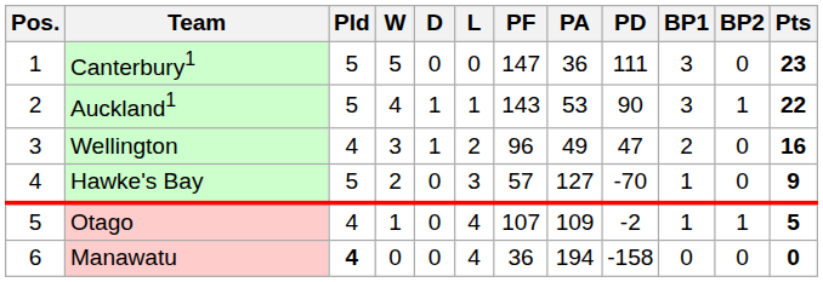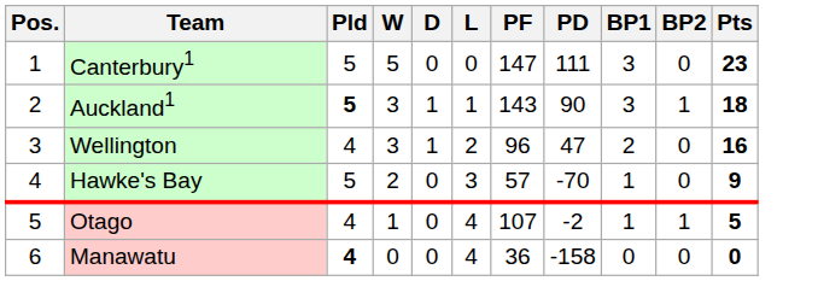 <table class="wikitable" style="text-align:center;">
 <tr>
 <th style="width:20px;" abbr="Position">Pos.</th>
 <th width=175>Team</th>
 <th style="width:25px;" abbr="Played">Pld</th>
 <th style="width:20px;" abbr="Won">W</th>
 <th style="width:20px;" abbr="Drawn">D</th>
 <th style="width:20px;" abbr="Lost">L</th>
 <th style="width:30px;" abbr="Points for">PF</th>
-<th style="width:30px;" abbr="Points against">PA</th>
 <th style="width:30px;" abbr="Points difference">PD</th>
 <th style="width:28px;" abbr="Bonus Points 1">BP1</th>
 <th style="width:28px;" abbr="Bonus Points 2">BP2</th>
 <th style="width:25px;" abbr="Points">Pts</th>
 </tr>
 <tr style="background:#fff; text-align:center;">
 <td>1</td>
 <td style="text-align:left; background:#cfc;"> Canterbury<sup>1</sup></td>
 <td>5</td>
 <td>5</td>
 <td>0</td>
 <td>0</td>
 <td>147</td>
-<td>36</td>
 <td>111</td>
 <td>3</td>
 <td>0</td>
 <td><strong>23</strong></td>
 </tr>
 <tr style="background:#fff; text-align:center;">
 <td>2</td>
 <td style="text-align:left; background:#cfc;"> Auckland<sup>1</sup></td>
-<td>5</td>
-<td>4</td>
+<td><strong>5</strong></td>
+<td>3</td>
 <td>1</td>
 <td>1</td>
 <td>143</td>
-<td>53</td>
 <td>90</td>
 <td>3</td>
 <td>1</td>
-<td><strong>22</strong></td>
+<td><strong>18</strong></td>
 </tr>
 <tr style="background:#fff; text-align:center;">
 <td>3</td>
 <td style="text-align:left; background:#cfc;"> Wellington</td>
 <td>4</td>
 <td>3</td>
 <td>1</td>
 <td>2</td>
 <td>96</td>
-<td>49</td>
 <td>47</td>
 <td>2</td>
 <td>0</td>
 <td><strong>16</strong></td>
 </tr>
 <tr style="text-align:center; background:#fff; border-bottom:3px solid red;">
 <td>4</td>
 <td style="text-align:left; background:#cfc;"> Hawke's Bay</td>
 <td>5</td>
 <td>2</td>
 <td>0</td>
 <td>3</td>
 <td>57</td>
-<td>127</td>
 <td>-70</td>
 <td>1</td>
 <td>0</td>
 <td><strong>9</strong></td>
 </tr>
 <tr style="background:#fff; text-align:center;">
 <td>5</td>
 <td style="text-align:left; background:#fcc;"> Otago</td>
 <td>4</td>
 <td>1</td>
 <td>0</td>
 <td>4</td>
 <td>107</td>
-<td>109</td>
 <td>-2</td>
 <td>1</td>
 <td>1</td>
 <td><strong>5</strong></td>
 </tr>
 <tr style="background:#fff; text-align:center;">
 <td>6</td>
 <td style="text-align:left; background:#fcc;"> Manawatu</td>
 <td><strong>4</strong></td>
 <td>0</td>
 <td>0</td>
 <td>4</td>
 <td>36</td>
-<td>194</td>
 <td>-158</td>
 <td>0</td>
 <td>0</td>
 <td><strong>0</strong></td>
 </tr>
 </table>
